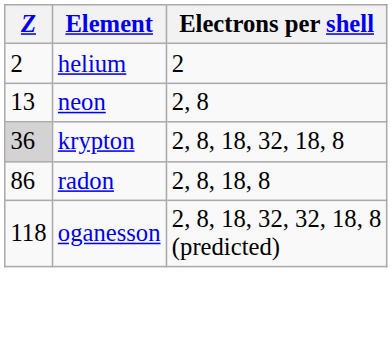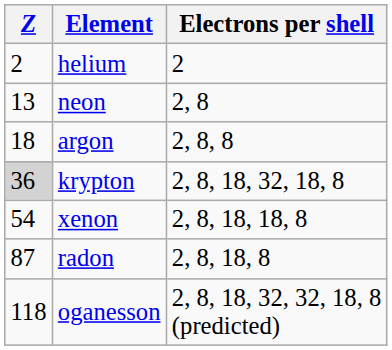 <table class="wikitable" style="white-space:nowrap;">
 <tr>
 <th><em><a href='#'>Z</a></em></th>
 <th><a href='#'>Element</a></th>
 <th>Electrons per <a href='#'>shell</a></th>
 </tr>
 <tr>
 <td>2</td>
 <td><a href='#'>helium</a></td>
 <td>2</td>
 </tr>
 <tr>
 <td>13</td>
 <td><a href='#'>neon</a></td>
 <td>2, 8</td>
 </tr>
 <tr>
+<td>18</td>
+<td><a href='#'>argon</a></td>
+<td>2, 8, 8</td>
+</tr>
+<tr>
 <td style="background: lightgrey;">36</td>
 <td><a href='#'>krypton</a></td>
 <td>2, 8, 18, 32, 18, 8</td>
 </tr>
 <tr>
-<td>86</td>
+<td>54</td>
+<td><a href='#'>xenon</a></td>
+<td>2, 8, 18, 18, 8</td>
+</tr>
+<tr>
+<td>87</td>
 <td><a href='#'>radon</a></td>
 <td>2, 8, 18, 8</td>
 </tr>
 <tr>
 <td>118</td>
 <td><a href='#'>oganesson</a></td>
 <td>2, 8, 18, 32, 32, 18, 8<br>(predicted)</td>
 </tr>
 </table>
